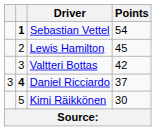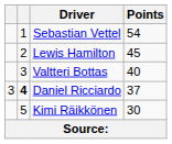 <table class="wikitable" style="font-size: 85%;">
 <tr>
 <th></th>
 <th align="center"></th>
 <th align="center">Driver</th>
 <th align="center">Points</th>
 </tr>
 <tr>
 <td align="left"></td>
-<td align="center"><strong>1</strong></td>
+<td align="center">1</td>
 <td align="center"> <a href='#'>Sebastian Vettel</a></td>
 <td align="left">54</td>
 </tr>
 <tr>
 <td align="left"></td>
 <td align="center">2</td>
 <td> <a href='#'>Lewis Hamilton</a></td>
 <td align="left">45</td>
 </tr>
 <tr>
 <td align="left"></td>
 <td align="center">3</td>
 <td> <a href='#'>Valtteri Bottas</a></td>
-<td align="left">42</td>
+<td align="left">40</td>
 </tr>
 <tr>
 <td align="left"> 3</td>
 <td align="center"><strong>4</strong></td>
 <td> <a href='#'>Daniel Ricciardo</a></td>
 <td align="left">37</td>
 </tr>
 <tr>
 <td align="left"></td>
 <td align="center">5</td>
 <td> <a href='#'>Kimi Räikkönen</a></td>
 <td align="left">30</td>
 </tr>
 <tr>
 <th colspan=4>Source:</th>
 </tr>
 </table>
